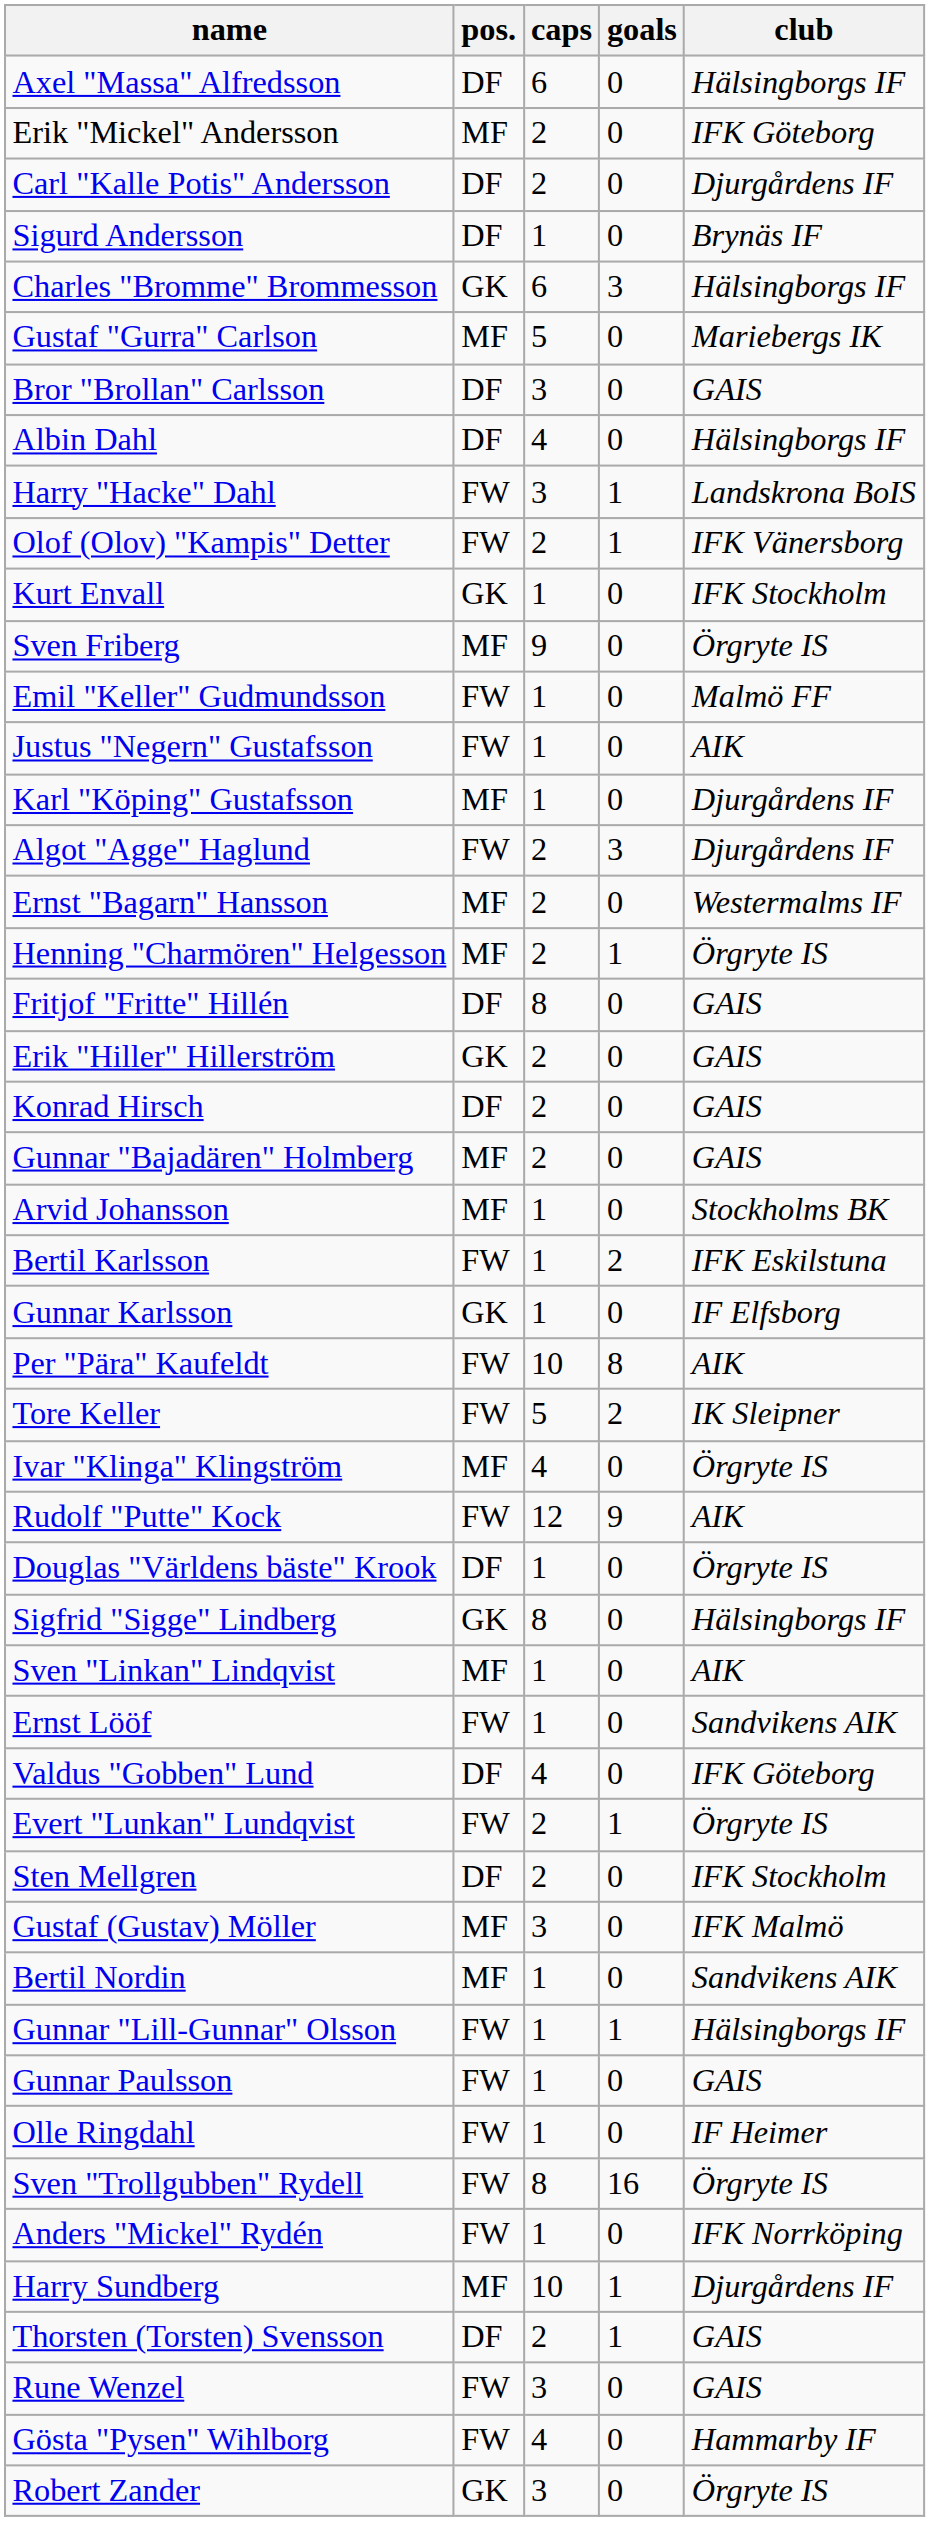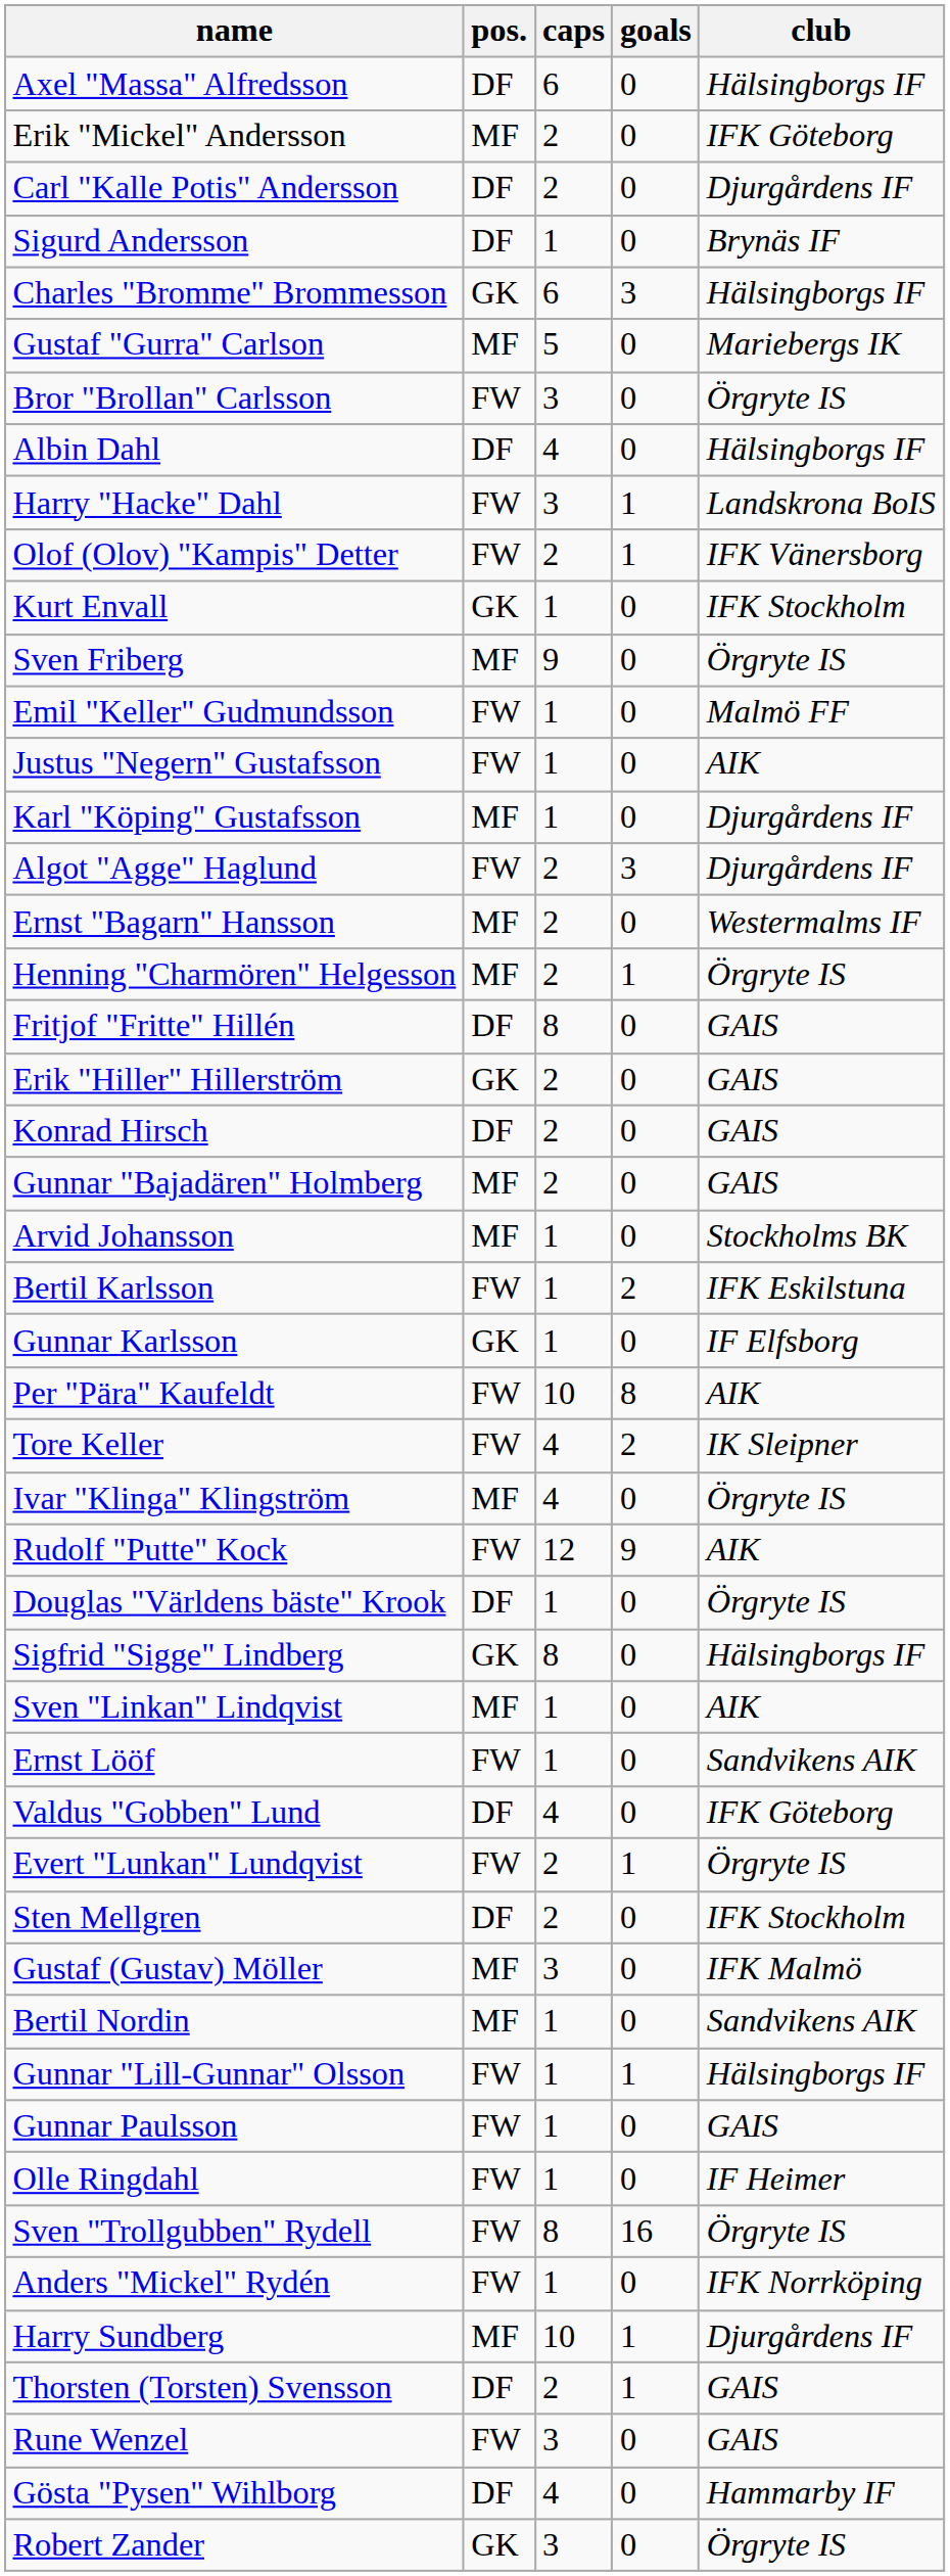 <table class="wikitable" border="1">
 <tr>
 <th>name</th>
 <th>pos.</th>
 <th>caps</th>
 <th>goals</th>
 <th>club</th>
 </tr>
 <tr>
 <td><a href='#'>Axel "Massa" Alfredsson</a></td>
 <td>DF</td>
 <td>6</td>
 <td>0</td>
 <td><em>Hälsingborgs IF</em></td>
 </tr>
 <tr>
 <td>Erik "Mickel" Andersson</td>
 <td>MF</td>
 <td>2</td>
 <td>0</td>
 <td><em>IFK Göteborg</em></td>
 </tr>
 <tr>
 <td><a href='#'>Carl "Kalle Potis" Andersson</a></td>
 <td>DF</td>
 <td>2</td>
 <td>0</td>
 <td><em>Djurgårdens IF</em></td>
 </tr>
 <tr>
 <td><a href='#'>Sigurd Andersson</a></td>
 <td>DF</td>
 <td>1</td>
 <td>0</td>
 <td><em>Brynäs IF</em></td>
 </tr>
 <tr>
 <td><a href='#'>Charles "Bromme" Brommesson</a></td>
 <td>GK</td>
 <td>6</td>
 <td>3</td>
 <td><em>Hälsingborgs IF</em></td>
 </tr>
 <tr>
 <td><a href='#'>Gustaf "Gurra" Carlson</a></td>
 <td>MF</td>
 <td>5</td>
 <td>0</td>
 <td><em>Mariebergs IK</em></td>
 </tr>
 <tr>
 <td><a href='#'>Bror "Brollan" Carlsson</a></td>
-<td>DF</td>
+<td>FW</td>
 <td>3</td>
 <td>0</td>
-<td><em>GAIS</em></td>
+<td><em>Örgryte IS</em></td>
 </tr>
 <tr>
 <td><a href='#'>Albin Dahl</a></td>
 <td>DF</td>
 <td>4</td>
 <td>0</td>
 <td><em>Hälsingborgs IF</em></td>
 </tr>
 <tr>
 <td><a href='#'>Harry "Hacke" Dahl</a></td>
 <td>FW</td>
 <td>3</td>
 <td>1</td>
 <td><em>Landskrona BoIS</em></td>
 </tr>
 <tr>
 <td><a href='#'>Olof (Olov) "Kampis" Detter</a></td>
 <td>FW</td>
 <td>2</td>
 <td>1</td>
 <td><em>IFK Vänersborg</em></td>
 </tr>
 <tr>
 <td><a href='#'>Kurt Envall</a></td>
 <td>GK</td>
 <td>1</td>
 <td>0</td>
 <td><em>IFK Stockholm</em></td>
 </tr>
 <tr>
 <td><a href='#'>Sven Friberg</a></td>
 <td>MF</td>
 <td>9</td>
 <td>0</td>
 <td><em>Örgryte IS</em></td>
 </tr>
 <tr>
 <td><a href='#'>Emil "Keller" Gudmundsson</a></td>
 <td>FW</td>
 <td>1</td>
 <td>0</td>
 <td><em>Malmö FF</em></td>
 </tr>
 <tr>
 <td><a href='#'>Justus "Negern" Gustafsson</a></td>
 <td>FW</td>
 <td>1</td>
 <td>0</td>
 <td><em>AIK</em></td>
 </tr>
 <tr>
 <td><a href='#'>Karl "Köping" Gustafsson</a></td>
 <td>MF</td>
 <td>1</td>
 <td>0</td>
 <td><em>Djurgårdens IF</em></td>
 </tr>
 <tr>
 <td><a href='#'>Algot "Agge" Haglund</a></td>
 <td>FW</td>
 <td>2</td>
 <td>3</td>
 <td><em>Djurgårdens IF</em></td>
 </tr>
 <tr>
 <td><a href='#'>Ernst "Bagarn" Hansson</a></td>
 <td>MF</td>
 <td>2</td>
 <td>0</td>
 <td><em>Westermalms IF</em></td>
 </tr>
 <tr>
 <td><a href='#'>Henning "Charmören" Helgesson</a></td>
 <td>MF</td>
 <td>2</td>
 <td>1</td>
 <td><em>Örgryte IS</em></td>
 </tr>
 <tr>
 <td><a href='#'>Fritjof "Fritte" Hillén</a></td>
 <td>DF</td>
 <td>8</td>
 <td>0</td>
 <td><em>GAIS</em></td>
 </tr>
 <tr>
 <td><a href='#'>Erik "Hiller" Hillerström</a></td>
 <td>GK</td>
 <td>2</td>
 <td>0</td>
 <td><em>GAIS</em></td>
 </tr>
 <tr>
 <td><a href='#'>Konrad Hirsch</a></td>
 <td>DF</td>
 <td>2</td>
 <td>0</td>
 <td><em>GAIS</em></td>
 </tr>
 <tr>
 <td><a href='#'>Gunnar "Bajadären" Holmberg</a></td>
 <td>MF</td>
 <td>2</td>
 <td>0</td>
 <td><em>GAIS</em></td>
 </tr>
 <tr>
 <td><a href='#'>Arvid Johansson</a></td>
 <td>MF</td>
 <td>1</td>
 <td>0</td>
 <td><em>Stockholms BK</em></td>
 </tr>
 <tr>
 <td><a href='#'>Bertil Karlsson</a></td>
 <td>FW</td>
 <td>1</td>
 <td>2</td>
 <td><em>IFK Eskilstuna</em></td>
 </tr>
 <tr>
 <td><a href='#'>Gunnar Karlsson</a></td>
 <td>GK</td>
 <td>1</td>
 <td>0</td>
 <td><em>IF Elfsborg</em></td>
 </tr>
 <tr>
 <td><a href='#'>Per "Pära" Kaufeldt</a></td>
 <td>FW</td>
 <td>10</td>
 <td>8</td>
 <td><em>AIK</em></td>
 </tr>
 <tr>
 <td><a href='#'>Tore Keller</a></td>
 <td>FW</td>
-<td>5</td>
+<td>4</td>
 <td>2</td>
 <td><em>IK Sleipner</em></td>
 </tr>
 <tr>
 <td><a href='#'>Ivar "Klinga" Klingström</a></td>
 <td>MF</td>
 <td>4</td>
 <td>0</td>
 <td><em>Örgryte IS</em></td>
 </tr>
 <tr>
 <td><a href='#'>Rudolf "Putte" Kock</a></td>
 <td>FW</td>
 <td>12</td>
 <td>9</td>
 <td><em>AIK</em></td>
 </tr>
 <tr>
 <td><a href='#'>Douglas "Världens bäste" Krook</a></td>
 <td>DF</td>
 <td>1</td>
 <td>0</td>
 <td><em>Örgryte IS</em></td>
 </tr>
 <tr>
 <td><a href='#'>Sigfrid "Sigge" Lindberg</a></td>
 <td>GK</td>
 <td>8</td>
 <td>0</td>
 <td><em>Hälsingborgs IF</em></td>
 </tr>
 <tr>
 <td><a href='#'>Sven "Linkan" Lindqvist</a></td>
 <td>MF</td>
 <td>1</td>
 <td>0</td>
 <td><em>AIK</em></td>
 </tr>
 <tr>
 <td><a href='#'>Ernst Lööf</a></td>
 <td>FW</td>
 <td>1</td>
 <td>0</td>
 <td><em>Sandvikens AIK</em></td>
 </tr>
 <tr>
 <td><a href='#'>Valdus "Gobben" Lund</a></td>
 <td>DF</td>
 <td>4</td>
 <td>0</td>
 <td><em>IFK Göteborg</em></td>
 </tr>
 <tr>
 <td><a href='#'>Evert "Lunkan" Lundqvist</a></td>
 <td>FW</td>
 <td>2</td>
 <td>1</td>
 <td><em>Örgryte IS</em></td>
 </tr>
 <tr>
 <td><a href='#'>Sten Mellgren</a></td>
 <td>DF</td>
 <td>2</td>
 <td>0</td>
 <td><em>IFK Stockholm</em></td>
 </tr>
 <tr>
 <td><a href='#'>Gustaf (Gustav) Möller</a></td>
 <td>MF</td>
 <td>3</td>
 <td>0</td>
 <td><em>IFK Malmö</em></td>
 </tr>
 <tr>
 <td><a href='#'>Bertil Nordin</a></td>
 <td>MF</td>
 <td>1</td>
 <td>0</td>
 <td><em>Sandvikens AIK</em></td>
 </tr>
 <tr>
 <td><a href='#'>Gunnar "Lill-Gunnar" Olsson</a></td>
 <td>FW</td>
 <td>1</td>
 <td>1</td>
 <td><em>Hälsingborgs IF</em></td>
 </tr>
 <tr>
 <td><a href='#'>Gunnar Paulsson</a></td>
 <td>FW</td>
 <td>1</td>
 <td>0</td>
 <td><em>GAIS</em></td>
 </tr>
 <tr>
 <td><a href='#'>Olle Ringdahl</a></td>
 <td>FW</td>
 <td>1</td>
 <td>0</td>
 <td><em>IF Heimer</em></td>
 </tr>
 <tr>
 <td><a href='#'>Sven "Trollgubben" Rydell</a></td>
 <td>FW</td>
 <td>8</td>
 <td>16</td>
 <td><em>Örgryte IS</em></td>
 </tr>
 <tr>
 <td><a href='#'>Anders "Mickel" Rydén</a></td>
 <td>FW</td>
 <td>1</td>
 <td>0</td>
 <td><em>IFK Norrköping</em></td>
 </tr>
 <tr>
 <td><a href='#'>Harry Sundberg</a></td>
 <td>MF</td>
 <td>10</td>
 <td>1</td>
 <td><em>Djurgårdens IF</em></td>
 </tr>
 <tr>
 <td><a href='#'>Thorsten (Torsten) Svensson</a></td>
 <td>DF</td>
 <td>2</td>
 <td>1</td>
 <td><em>GAIS</em></td>
 </tr>
 <tr>
 <td><a href='#'>Rune Wenzel</a></td>
 <td>FW</td>
 <td>3</td>
 <td>0</td>
 <td><em>GAIS</em></td>
 </tr>
 <tr>
 <td><a href='#'>Gösta "Pysen" Wihlborg</a></td>
-<td>FW</td>
+<td>DF</td>
 <td>4</td>
 <td>0</td>
 <td><em>Hammarby IF</em></td>
 </tr>
 <tr>
 <td><a href='#'>Robert Zander</a></td>
 <td>GK</td>
 <td>3</td>
 <td>0</td>
 <td><em>Örgryte IS</em></td>
 </tr>
 </table>
